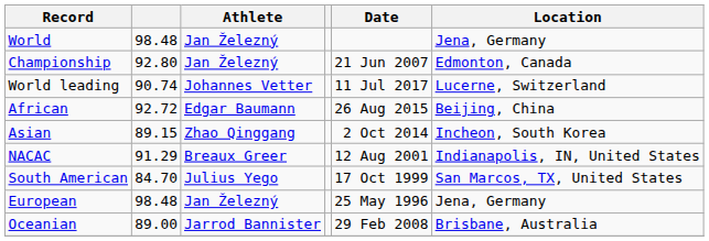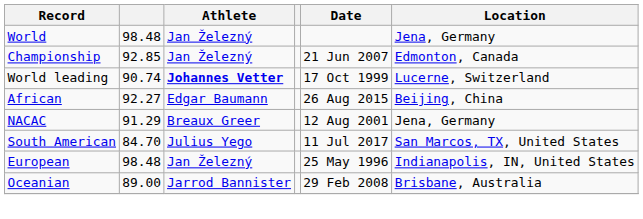 <table class="wikitable">
 <tr>
 <th>Record</th>
 <th></th>
 <th>Athlete</th>
 <th></th>
 <th>Date</th>
 <th>Location</th>
 </tr>
 <tr>
 <td><a href='#'>World</a></td>
 <td>98.48</td>
 <td><a href='#'>Jan Železný</a></td>
 <td></td>
 <td align=right></td>
 <td><a href='#'>Jena</a>, Germany</td>
 </tr>
 <tr>
 <td><a href='#'>Championship</a></td>
-<td>92.80</td>
+<td>92.85</td>
 <td><a href='#'>Jan Železný</a></td>
 <td></td>
 <td align=right>21 Jun 2007</td>
 <td><a href='#'>Edmonton</a>, Canada</td>
 </tr>
 <tr>
 <td>World leading</td>
 <td>90.74</td>
-<td><a href='#'>Johannes Vetter</a></td>
+<td><strong><a href='#'>Johannes Vetter</a></strong></td>
 <td></td>
-<td align=right>11 Jul 2017</td>
+<td align=right>17 Oct 1999</td>
 <td><a href='#'>Lucerne</a>, Switzerland</td>
 </tr>
 <tr>
 <td><a href='#'>African</a></td>
-<td>92.72</td>
+<td>92.27</td>
 <td><a href='#'>Edgar Baumann</a></td>
 <td></td>
 <td align=right>26 Aug 2015</td>
 <td><a href='#'>Beijing</a>, China</td>
-</tr>
-<tr>
-<td><a href='#'>Asian</a></td>
-<td>89.15</td>
-<td><a href='#'>Zhao Qinggang</a></td>
-<td></td>
-<td align=right>2 Oct 2014</td>
-<td><a href='#'>Incheon</a>, South Korea</td>
 </tr>
 <tr>
 <td><a href='#'>NACAC</a></td>
 <td>91.29</td>
 <td><a href='#'>Breaux Greer</a></td>
 <td></td>
 <td>12 Aug 2001</td>
-<td><a href='#'>Indianapolis</a>, IN, United States</td>
+<td>Jena, Germany</td>
 </tr>
 <tr>
 <td><a href='#'>South American</a></td>
 <td>84.70</td>
 <td><a href='#'>Julius Yego</a></td>
 <td></td>
-<td align=right>17 Oct 1999</td>
+<td align=right>11 Jul 2017</td>
 <td><a href='#'>San Marcos, TX</a>, United States</td>
 </tr>
 <tr>
 <td><a href='#'>European</a></td>
 <td>98.48</td>
 <td><a href='#'>Jan Železný</a></td>
 <td></td>
 <td align=right>25 May 1996</td>
-<td>Jena, Germany</td>
+<td><a href='#'>Indianapolis</a>, IN, United States</td>
 </tr>
 <tr>
 <td><a href='#'>Oceanian</a></td>
 <td>89.00</td>
 <td><a href='#'>Jarrod Bannister</a></td>
 <td></td>
 <td align=right>29 Feb 2008</td>
 <td><a href='#'>Brisbane</a>, Australia</td>
 </tr>
 <tr>
 </tr>
 </table>
